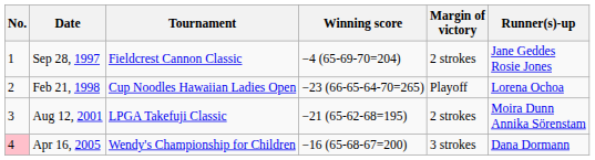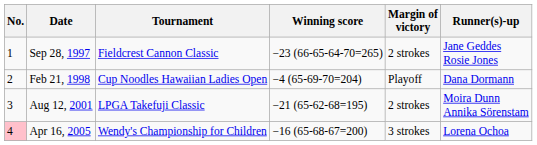 <table class="wikitable" style="font-size:95%;">
 <tr>
 <th>No.</th>
 <th>Date</th>
 <th>Tournament</th>
 <th>Winning score</th>
 <th>Margin of<br>victory</th>
 <th>Runner(s)-up</th>
 </tr>
 <tr>
 <td>1</td>
 <td>Sep 28, <a href='#'>1997</a></td>
 <td><a href='#'>Fieldcrest Cannon Classic</a></td>
-<td>−4 (65-69-70=204)</td>
+<td>−23 (66-65-64-70=265)</td>
 <td>2 strokes</td>
 <td> <a href='#'>Jane Geddes</a><br> <a href='#'>Rosie Jones</a></td>
 </tr>
 <tr>
 <td>2</td>
 <td>Feb 21, <a href='#'>1998</a></td>
 <td><a href='#'>Cup Noodles Hawaiian Ladies Open</a></td>
-<td>−23 (66-65-64-70=265)</td>
+<td>−4 (65-69-70=204)</td>
 <td>Playoff</td>
-<td> <a href='#'>Lorena Ochoa</a></td>
+<td> <a href='#'>Dana Dormann</a></td>
 </tr>
 <tr>
 <td>3</td>
 <td>Aug 12, <a href='#'>2001</a></td>
 <td><a href='#'>LPGA Takefuji Classic</a></td>
 <td>−21 (65-62-68=195)</td>
 <td>2 strokes</td>
 <td> <a href='#'>Moira Dunn</a><br> <a href='#'>Annika Sörenstam</a></td>
 </tr>
 <tr>
 <td style="background: pink;">4</td>
 <td>Apr 16, <a href='#'>2005</a></td>
 <td><a href='#'>Wendy's Championship for Children</a></td>
 <td>−16 (65-68-67=200)</td>
 <td>3 strokes</td>
-<td> <a href='#'>Dana Dormann</a></td>
+<td> <a href='#'>Lorena Ochoa</a></td>
 </tr>
 </table>
